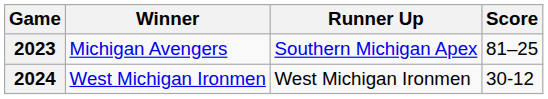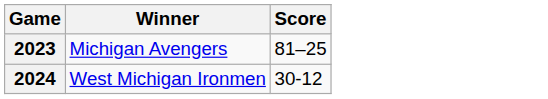 <table class="wikitable">
 <tr>
 <th>Game</th>
 <th>Winner</th>
-<th>Runner Up</th>
 <th>Score</th>
 </tr>
 <tr>
 <th>2023</th>
 <td><a href='#'>Michigan Avengers</a></td>
-<td><a href='#'>Southern Michigan Apex</a></td>
 <td>81–25</td>
 </tr>
 <tr>
 <th>2024</th>
 <td><a href='#'>West Michigan Ironmen</a></td>
-<td>West Michigan Ironmen</td>
 <td>30-12</td>
 </tr>
 </table>
